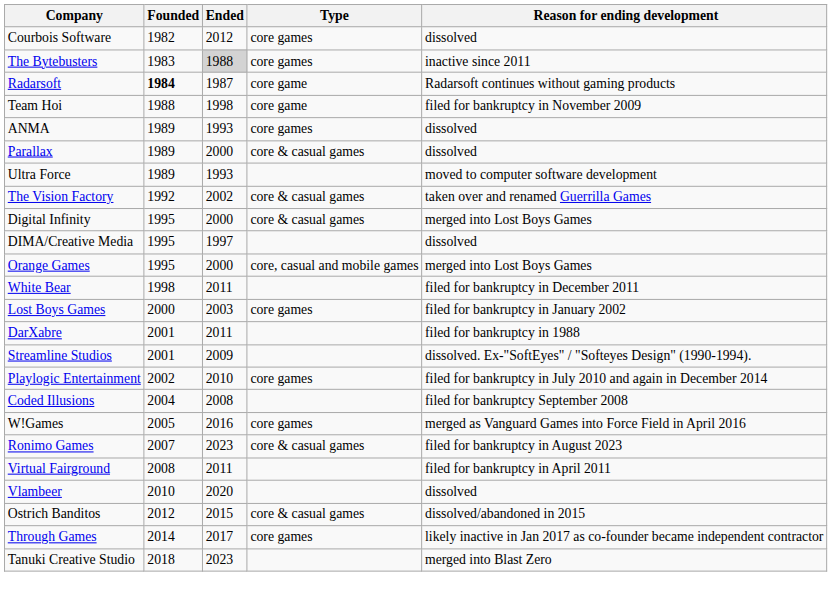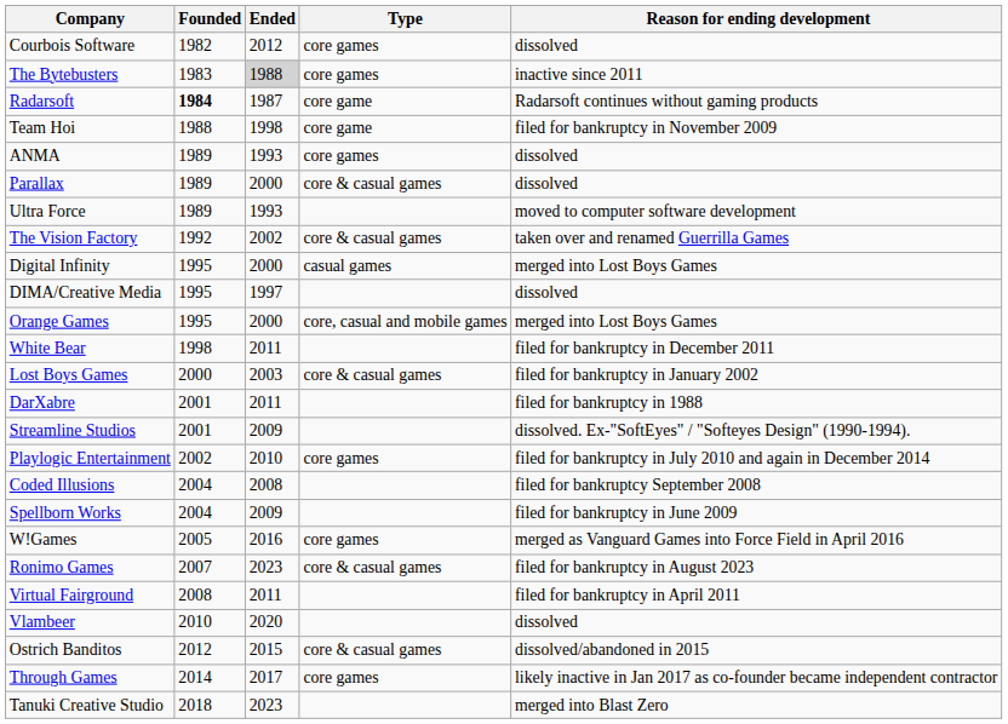 <table class="wikitable sortable" style="font-size:85%">
 <tr>
 <th><strong>Company</strong></th>
 <th><strong>Founded</strong></th>
 <th><strong>Ended</strong></th>
 <th><strong>Type</strong></th>
 <th><strong> Reason for ending development</strong></th>
 </tr>
 <tr>
 <td>Courbois Software</td>
 <td>1982</td>
 <td>2012</td>
 <td>core games</td>
 <td>dissolved</td>
 </tr>
 <tr>
 <td><a href='#'>The Bytebusters</a></td>
 <td>1983</td>
 <td style="background: lightgrey;">1988</td>
 <td>core games</td>
 <td>inactive since 2011</td>
 </tr>
 <tr>
 <td><a href='#'>Radarsoft</a></td>
 <td><strong>1984</strong></td>
 <td>1987</td>
 <td>core game</td>
 <td>Radarsoft continues without gaming products</td>
 </tr>
 <tr>
 <td>Team Hoi</td>
 <td>1988</td>
 <td>1998</td>
 <td>core game</td>
 <td>filed for bankruptcy in November 2009</td>
 </tr>
 <tr>
 <td>ANMA</td>
 <td>1989</td>
 <td>1993</td>
 <td>core games</td>
 <td>dissolved</td>
 </tr>
 <tr>
 <td><a href='#'>Parallax</a></td>
 <td>1989</td>
 <td>2000</td>
 <td>core & casual games</td>
 <td>dissolved</td>
 </tr>
 <tr>
 <td>Ultra Force</td>
 <td>1989</td>
 <td>1993</td>
 <td></td>
 <td>moved to computer software development</td>
 </tr>
 <tr>
 <td><a href='#'>The Vision Factory</a></td>
 <td>1992</td>
 <td>2002</td>
 <td>core & casual games</td>
 <td>taken over and renamed <a href='#'>Guerrilla Games</a></td>
 </tr>
 <tr>
 <td>Digital Infinity</td>
 <td>1995</td>
 <td>2000</td>
-<td>core & casual games</td>
+<td>casual games</td>
 <td>merged into Lost Boys Games</td>
 </tr>
 <tr>
 <td>DIMA/Creative Media</td>
 <td>1995</td>
 <td>1997</td>
 <td></td>
 <td>dissolved</td>
 </tr>
 <tr>
 <td><a href='#'>Orange Games</a></td>
 <td>1995</td>
 <td>2000</td>
 <td>core, casual and mobile games</td>
 <td>merged into Lost Boys Games</td>
 </tr>
 <tr>
 <td><a href='#'>White Bear</a></td>
 <td>1998</td>
 <td>2011</td>
 <td></td>
 <td>filed for bankruptcy in December 2011</td>
 </tr>
 <tr>
 <td><a href='#'>Lost Boys Games</a></td>
 <td>2000</td>
 <td>2003</td>
-<td>core games</td>
+<td>core & casual games</td>
 <td>filed for bankruptcy in January 2002</td>
 </tr>
 <tr>
 <td><a href='#'>DarXabre</a></td>
 <td>2001</td>
 <td>2011</td>
 <td></td>
 <td>filed for bankruptcy in 1988</td>
 </tr>
 <tr>
 <td><a href='#'>Streamline Studios</a></td>
 <td>2001</td>
 <td>2009</td>
 <td></td>
 <td>dissolved. Ex-"SoftEyes" / "Softeyes Design" (1990-1994).</td>
 </tr>
 <tr>
 <td><a href='#'>Playlogic Entertainment</a></td>
 <td>2002</td>
 <td>2010</td>
 <td>core games</td>
 <td>filed for bankruptcy in July 2010 and again in December 2014</td>
 </tr>
 <tr>
 <td><a href='#'>Coded Illusions</a></td>
 <td>2004</td>
 <td>2008</td>
 <td></td>
 <td>filed for bankruptcy September 2008</td>
+</tr>
+<tr>
+<td><a href='#'>Spellborn Works</a></td>
+<td>2004</td>
+<td>2009</td>
+<td></td>
+<td>filed for bankruptcy in June 2009</td>
 </tr>
 <tr>
 <td>W!Games</td>
 <td>2005</td>
 <td>2016</td>
 <td>core games</td>
 <td>merged as Vanguard Games into Force Field in April 2016</td>
 </tr>
 <tr>
 <td><a href='#'>Ronimo Games</a></td>
 <td>2007</td>
 <td>2023</td>
 <td>core & casual games</td>
 <td>filed for bankruptcy in August 2023</td>
 </tr>
 <tr>
 <td><a href='#'>Virtual Fairground</a></td>
 <td>2008</td>
 <td>2011</td>
 <td></td>
 <td>filed for bankruptcy in April 2011</td>
 </tr>
 <tr>
 <td><a href='#'>Vlambeer</a></td>
 <td>2010</td>
 <td>2020</td>
 <td></td>
 <td>dissolved</td>
 </tr>
 <tr>
 <td>Ostrich Banditos</td>
 <td>2012</td>
 <td>2015</td>
 <td>core & casual games</td>
 <td>dissolved/abandoned in 2015</td>
 </tr>
 <tr>
 <td><a href='#'>Through Games</a></td>
 <td>2014</td>
 <td>2017</td>
 <td>core games</td>
 <td>likely inactive in Jan 2017 as co-founder became independent contractor</td>
 </tr>
 <tr>
 <td>Tanuki Creative Studio</td>
 <td>2018</td>
 <td>2023</td>
 <td></td>
 <td>merged into Blast Zero</td>
 </tr>
 </table>
